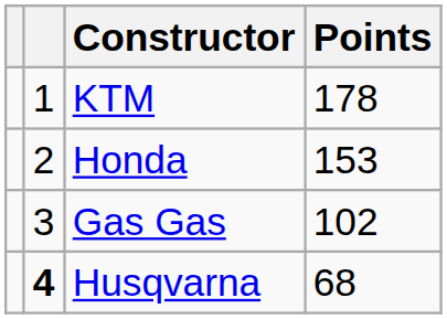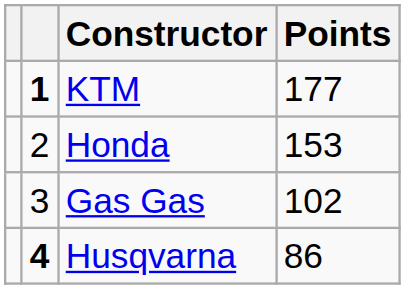 <table class="wikitable" style="font-size: 95%;">
 <tr>
 <th></th>
 <th></th>
 <th>Constructor</th>
 <th>Points</th>
 </tr>
 <tr>
 <td></td>
-<td align=center>1</td>
+<td align=center><strong>1</strong></td>
 <td> <a href='#'>KTM</a></td>
-<td align=left>178</td>
+<td align=left>177</td>
 </tr>
 <tr>
 <td></td>
 <td align=center>2</td>
 <td> <a href='#'>Honda</a></td>
 <td align=left>153</td>
 </tr>
 <tr>
 <td></td>
 <td align=center>3</td>
 <td> <a href='#'>Gas Gas</a></td>
 <td align=left>102</td>
 </tr>
 <tr>
 <td></td>
 <td align=center><strong>4</strong></td>
 <td> <a href='#'>Husqvarna</a></td>
-<td align=left>68</td>
+<td align=left>86</td>
 </tr>
 </table>
